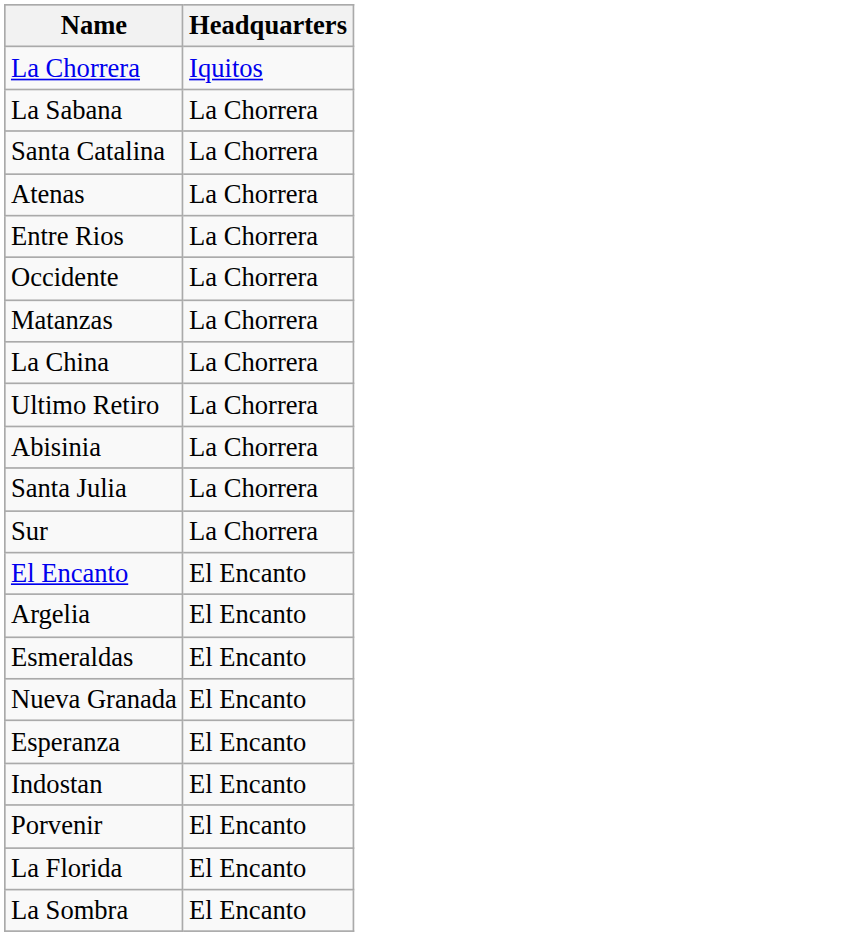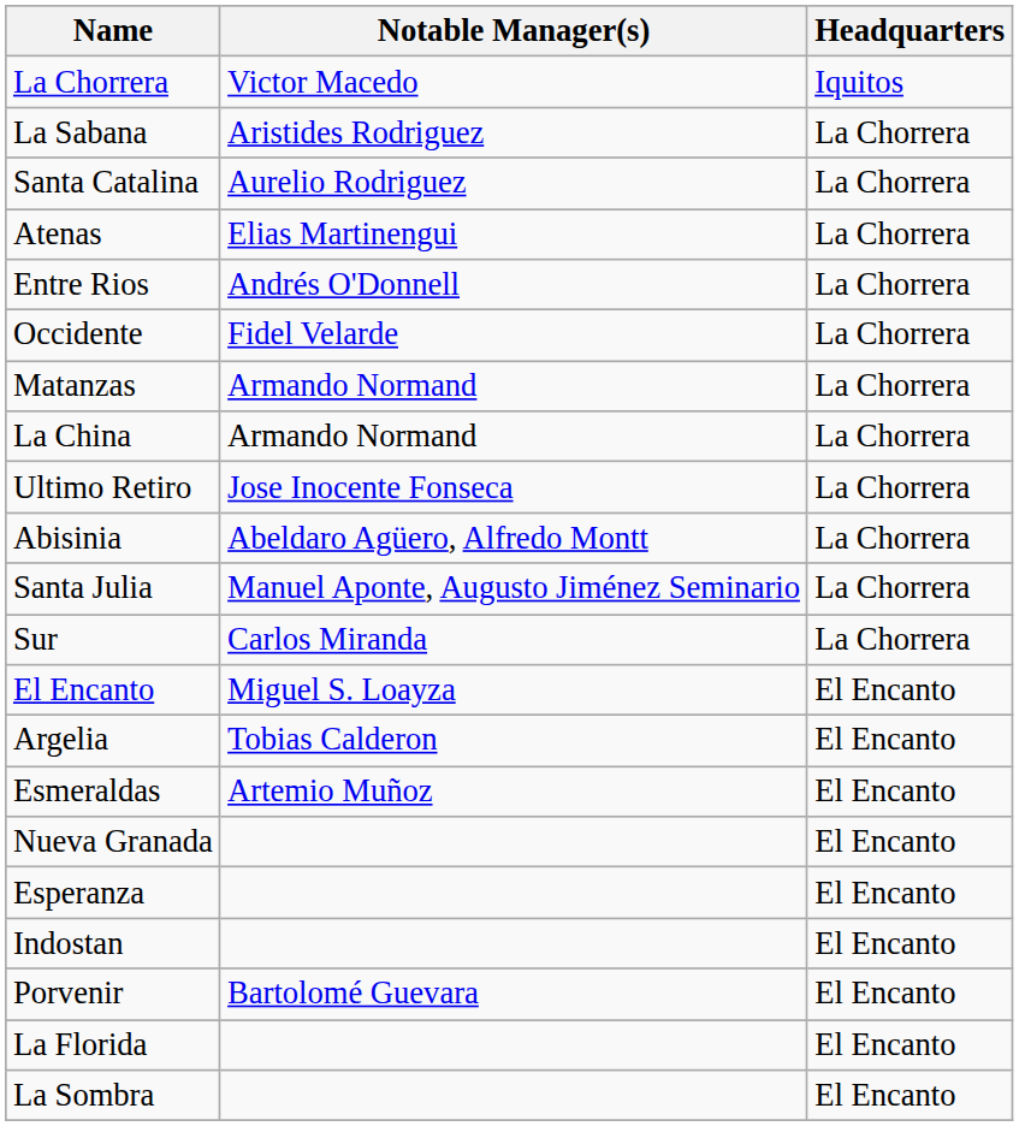 <table class="wikitable">
 <tr>
 <th>Name</th>
+<th>Notable Manager(s)</th>
 <th>Headquarters</th>
 </tr>
 <tr>
 <td><a href='#'>La Chorrera</a></td>
+<td><a href='#'>Victor Macedo</a></td>
 <td><a href='#'>Iquitos</a></td>
 </tr>
 <tr>
 <td>La Sabana</td>
+<td><a href='#'>Aristides Rodriguez</a></td>
 <td>La Chorrera</td>
 </tr>
 <tr>
 <td>Santa Catalina</td>
+<td><a href='#'>Aurelio Rodriguez</a></td>
 <td>La Chorrera</td>
 </tr>
 <tr>
 <td>Atenas</td>
+<td><a href='#'>Elias Martinengui</a></td>
 <td>La Chorrera</td>
 </tr>
 <tr>
 <td>Entre Rios</td>
+<td><a href='#'>Andrés O'Donnell</a></td>
 <td>La Chorrera</td>
 </tr>
 <tr>
 <td>Occidente</td>
+<td><a href='#'>Fidel Velarde</a></td>
 <td>La Chorrera</td>
 </tr>
 <tr>
 <td>Matanzas</td>
+<td><a href='#'>Armando Normand</a></td>
 <td>La Chorrera</td>
 </tr>
 <tr>
 <td>La China</td>
+<td>Armando Normand</td>
 <td>La Chorrera</td>
 </tr>
 <tr>
 <td>Ultimo Retiro</td>
+<td><a href='#'>Jose Inocente Fonseca</a></td>
 <td>La Chorrera</td>
 </tr>
 <tr>
 <td>Abisinia</td>
+<td><a href='#'>Abeldaro Agüero</a>, <a href='#'>Alfredo Montt</a></td>
 <td>La Chorrera</td>
 </tr>
 <tr>
 <td>Santa Julia</td>
+<td><a href='#'>Manuel Aponte</a>, <a href='#'>Augusto Jiménez Seminario</a></td>
 <td>La Chorrera</td>
 </tr>
 <tr>
 <td>Sur</td>
+<td><a href='#'>Carlos Miranda</a></td>
 <td>La Chorrera</td>
 </tr>
 <tr>
 <td><a href='#'>El Encanto</a></td>
+<td><a href='#'>Miguel S. Loayza</a></td>
 <td>El Encanto</td>
 </tr>
 <tr>
 <td>Argelia</td>
+<td><a href='#'>Tobias Calderon</a></td>
 <td>El Encanto</td>
 </tr>
 <tr>
 <td>Esmeraldas</td>
+<td><a href='#'>Artemio Muñoz</a></td>
 <td>El Encanto</td>
 </tr>
 <tr>
 <td>Nueva Granada</td>
+<td></td>
 <td>El Encanto</td>
 </tr>
 <tr>
 <td>Esperanza</td>
+<td></td>
 <td>El Encanto</td>
 </tr>
 <tr>
 <td>Indostan</td>
+<td></td>
 <td>El Encanto</td>
 </tr>
 <tr>
 <td>Porvenir</td>
+<td><a href='#'>Bartolomé Guevara</a></td>
 <td>El Encanto</td>
 </tr>
 <tr>
 <td>La Florida</td>
+<td></td>
 <td>El Encanto</td>
 </tr>
 <tr>
 <td>La Sombra</td>
+<td></td>
 <td>El Encanto</td>
 </tr>
 </table>
